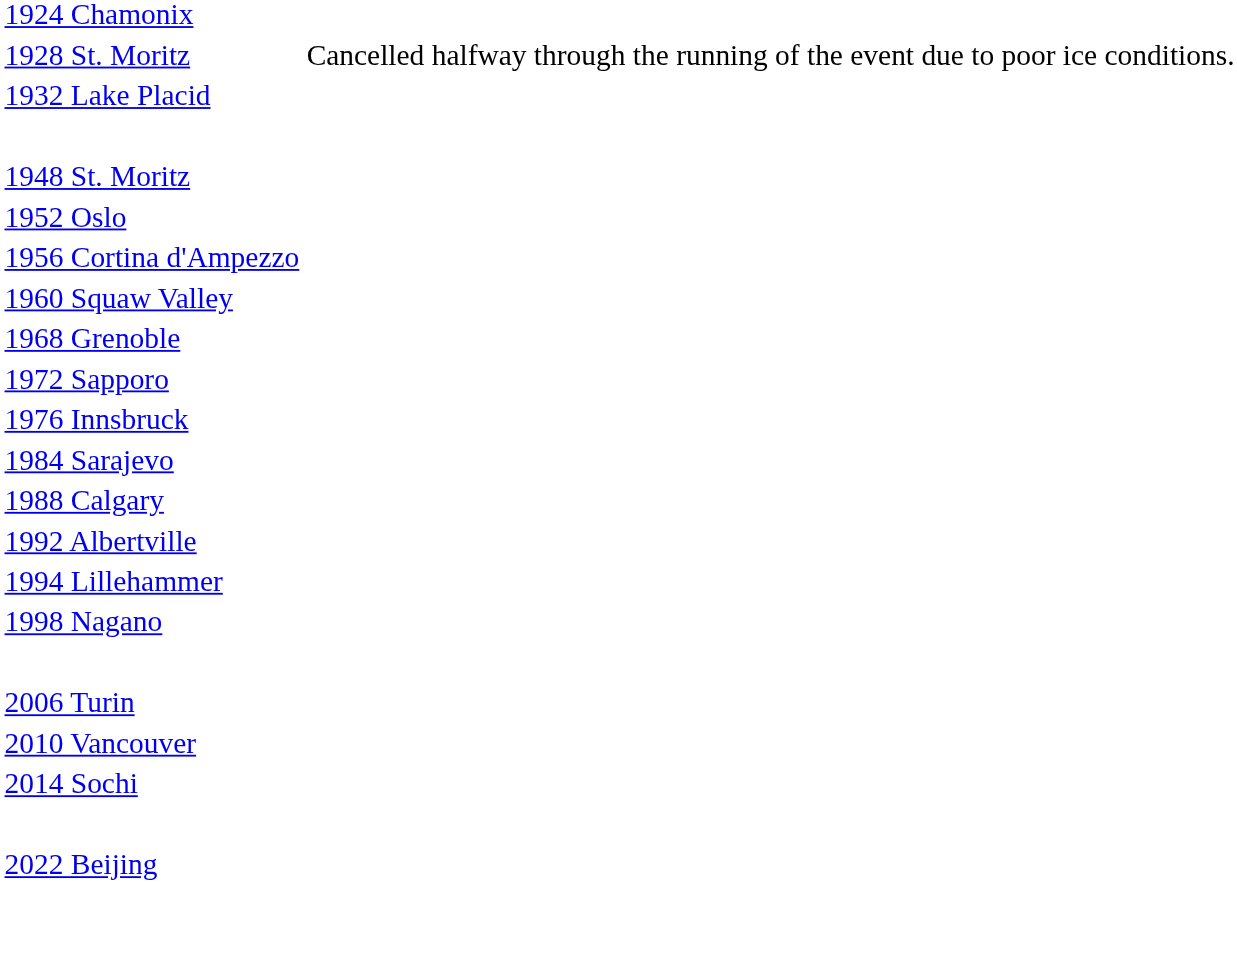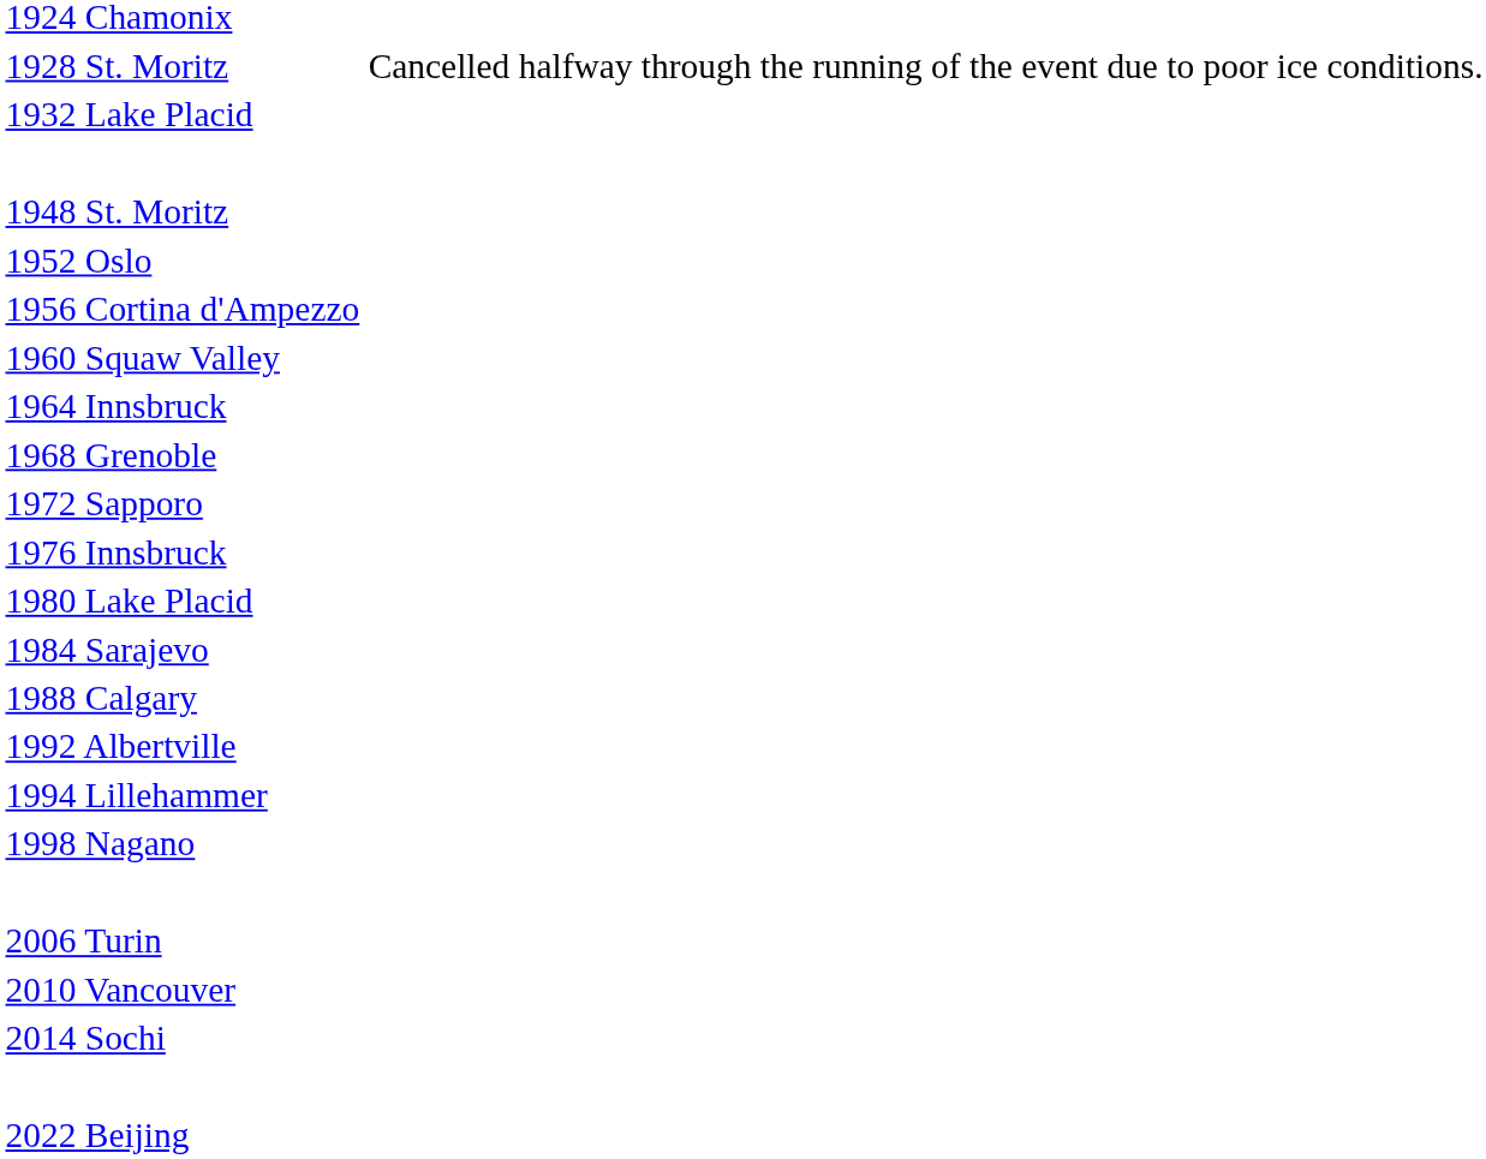 <table>
 <tr>
 <td><a href='#'>1924 Chamonix</a><br></td>
 <td></td>
 <td></td>
 <td></td>
 </tr>
 <tr>
 <td><a href='#'>1928 St. Moritz</a><br></td>
 <td colspan=3 align=center>Cancelled halfway through the running of the event due to poor ice conditions.</td>
 </tr>
 <tr>
 <td><a href='#'>1932 Lake Placid</a><br></td>
 <td></td>
 <td></td>
 <td></td>
 </tr>
 <tr valign="top">
 <td><br></td>
 <td></td>
 <td></td>
 <td></td>
 </tr>
 <tr>
 <td><a href='#'>1948 St. Moritz</a><br></td>
 <td></td>
 <td></td>
 <td></td>
 </tr>
 <tr>
 <td><a href='#'>1952 Oslo</a><br></td>
 <td></td>
 <td></td>
 <td></td>
 </tr>
 <tr valign="top">
 <td><a href='#'>1956 Cortina d'Ampezzo</a><br></td>
 <td></td>
 <td></td>
 <td></td>
 </tr>
 <tr>
 <td><a href='#'>1960 Squaw Valley</a><br></td>
 <td></td>
 <td></td>
 <td></td>
 </tr>
 <tr>
+<td><a href='#'>1964 Innsbruck</a><br></td>
+<td></td>
+<td></td>
+<td></td>
+</tr>
+<tr>
 <td><a href='#'>1968 Grenoble</a><br></td>
 <td></td>
 <td></td>
 <td></td>
 </tr>
 <tr>
 <td><a href='#'>1972 Sapporo</a><br></td>
 <td></td>
 <td></td>
 <td></td>
 </tr>
 <tr>
 <td><a href='#'>1976 Innsbruck</a><br></td>
+<td></td>
+<td></td>
+<td></td>
+</tr>
+<tr>
+<td><a href='#'>1980 Lake Placid</a><br></td>
 <td></td>
 <td></td>
 <td></td>
 </tr>
 <tr>
 <td><a href='#'>1984 Sarajevo</a><br></td>
 <td></td>
 <td></td>
 <td></td>
 </tr>
 <tr>
 <td><a href='#'>1988 Calgary</a><br></td>
 <td></td>
 <td></td>
 <td></td>
 </tr>
 <tr>
 <td><a href='#'>1992 Albertville</a><br></td>
 <td></td>
 <td></td>
 <td></td>
 </tr>
 <tr>
 <td><a href='#'>1994 Lillehammer</a><br></td>
 <td></td>
 <td></td>
 <td></td>
 </tr>
 <tr>
 <td><a href='#'>1998 Nagano</a><br></td>
 <td></td>
 <td></td>
 <td></td>
 </tr>
 <tr>
 <td><br></td>
 <td></td>
 <td></td>
 <td></td>
 </tr>
 <tr>
 <td><a href='#'>2006 Turin</a><br></td>
 <td></td>
 <td></td>
 <td></td>
 </tr>
 <tr>
 <td><a href='#'>2010 Vancouver</a><br></td>
 <td></td>
 <td></td>
 <td></td>
 </tr>
 <tr>
 <td><a href='#'>2014 Sochi</a><br></td>
 <td></td>
 <td></td>
 <td></td>
 </tr>
 <tr>
 <td><br></td>
 <td></td>
 <td></td>
 <td></td>
 </tr>
 <tr>
 <td><a href='#'>2022 Beijing</a> <br></td>
 <td></td>
 <td></td>
 <td></td>
 </tr>
 <tr>
 </tr>
 </table>
